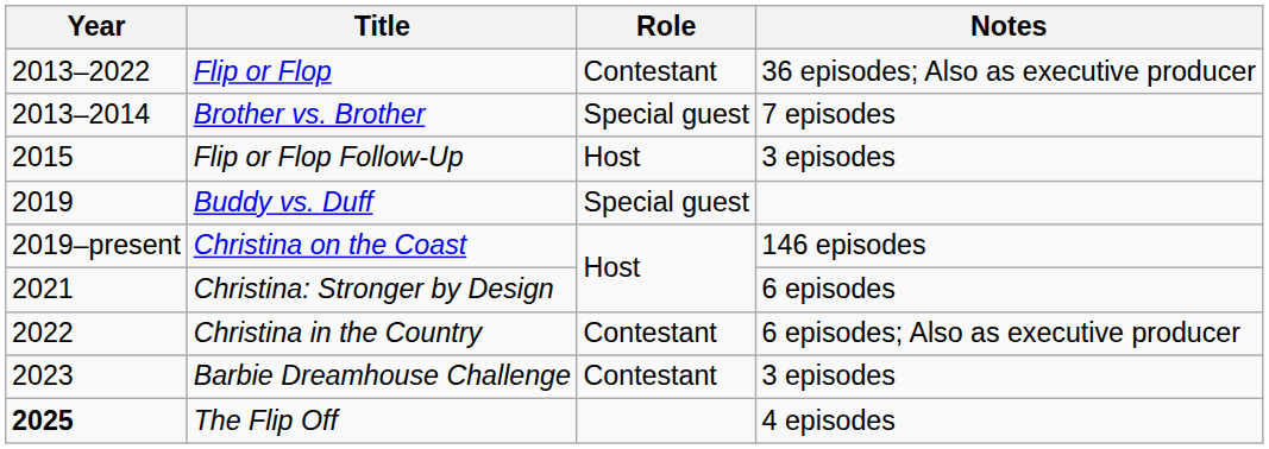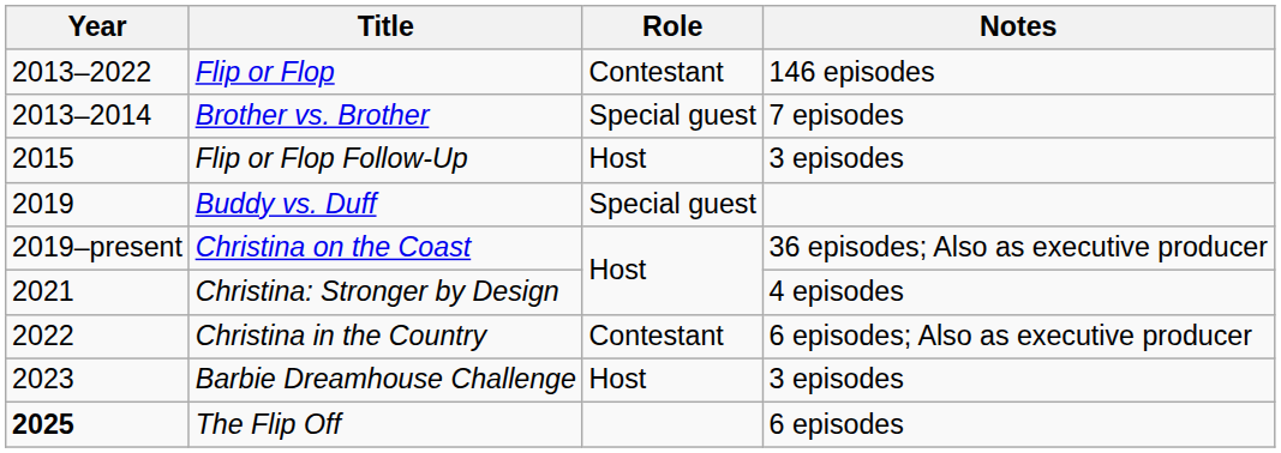 <table class="wikitable">
 <tr>
 <th>Year</th>
 <th>Title</th>
 <th>Role</th>
 <th>Notes</th>
 </tr>
 <tr>
 <td>2013–2022</td>
 <td><em><a href='#'>Flip or Flop</a></em></td>
 <td>Contestant</td>
-<td>36 episodes; Also as executive producer</td>
+<td>146 episodes</td>
 </tr>
 <tr>
 <td>2013–2014</td>
 <td><em><a href='#'>Brother vs. Brother</a></em></td>
 <td>Special guest</td>
 <td>7 episodes</td>
 </tr>
 <tr>
 <td>2015</td>
 <td><em>Flip or Flop Follow-Up</em></td>
 <td>Host</td>
 <td>3 episodes</td>
 </tr>
 <tr>
 <td>2019</td>
 <td><em><a href='#'>Buddy vs. Duff</a></em></td>
 <td>Special guest</td>
 <td></td>
 </tr>
 <tr>
 <td>2019–present</td>
 <td><em><a href='#'>Christina on the Coast</a></em></td>
 <td rowspan="2">Host</td>
-<td>146 episodes</td>
+<td>36 episodes; Also as executive producer</td>
 </tr>
 <tr>
 <td>2021</td>
 <td><em>Christina: Stronger by Design</em></td>
-<td>6 episodes</td>
+<td>4 episodes</td>
 </tr>
 <tr>
 <td>2022</td>
 <td><em>Christina in the Country</em></td>
 <td>Contestant</td>
 <td>6 episodes; Also as executive producer</td>
 </tr>
 <tr>
 <td>2023</td>
 <td><em>Barbie Dreamhouse Challenge</em></td>
-<td>Contestant</td>
+<td>Host</td>
 <td>3 episodes</td>
 </tr>
 <tr>
 <td><strong>2025</strong></td>
 <td><em>The Flip Off</em></td>
 <td></td>
-<td>4 episodes</td>
+<td>6 episodes</td>
 </tr>
 </table>
